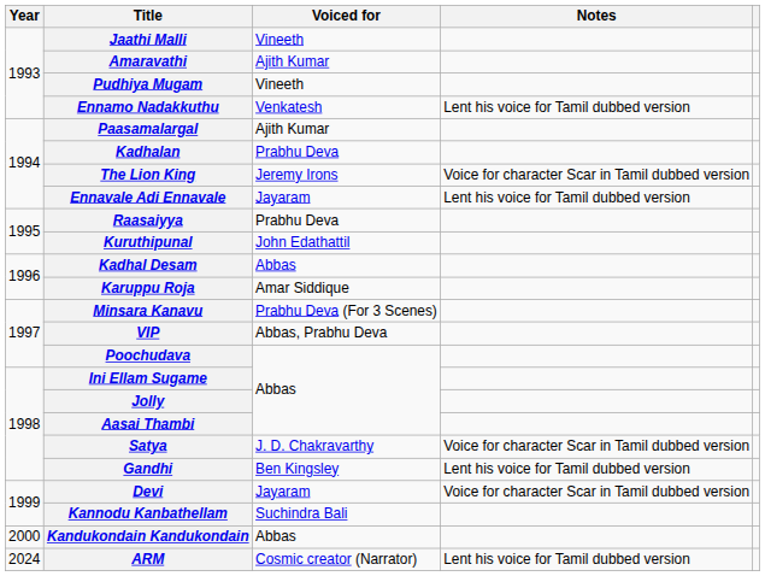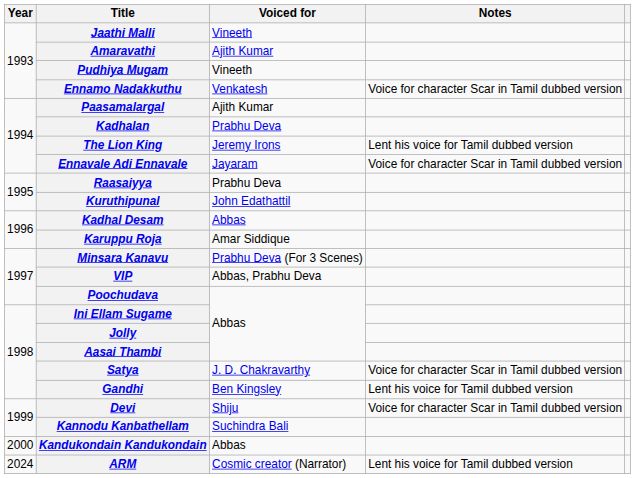 <table class="wikitable plainrowheaders sortable">
 <tr>
 <th>Year</th>
 <th>Title</th>
 <th>Voiced for</th>
 <th class="unsortable">Notes</th>
 <th class="unsortable"></th>
 </tr>
 <tr>
 <td rowspan="4">1993</td>
 <th scope="row"><em><a href='#'>Jaathi Malli</a></em></th>
 <td><a href='#'>Vineeth</a></td>
 <td></td>
 <td style="text-align: center;"></td>
 </tr>
 <tr>
 <th scope="row"><em><a href='#'>Amaravathi</a></em></th>
 <td><a href='#'>Ajith Kumar</a></td>
 <td></td>
 <td style="text-align: center;"></td>
 </tr>
 <tr>
 <th scope="row"><em><a href='#'>Pudhiya Mugam</a></em></th>
 <td>Vineeth</td>
 <td></td>
 <td style="text-align: center;"></td>
 </tr>
 <tr>
 <th scope="row"><em><a href='#'>Ennamo Nadakkuthu</a></em></th>
 <td><a href='#'>Venkatesh</a></td>
-<td>Lent his voice for Tamil dubbed version</td>
+<td>Voice for character  Scar in Tamil dubbed version</td>
 <td style="text-align: center;"></td>
 </tr>
 <tr>
 <td rowspan="4">1994</td>
 <th scope="row"><em><a href='#'>Paasamalargal</a></em></th>
 <td>Ajith Kumar</td>
 <td></td>
 <td style="text-align: center;"></td>
 </tr>
 <tr>
 <th scope="row"><em><a href='#'>Kadhalan</a></em></th>
 <td><a href='#'>Prabhu Deva</a></td>
 <td></td>
 <td style="text-align: center;"></td>
 </tr>
 <tr>
 <th scope="row"><em><a href='#'>The Lion King</a></em></th>
 <td><a href='#'>Jeremy Irons</a></td>
-<td>Voice for character  Scar in Tamil dubbed version</td>
+<td>Lent his voice for Tamil dubbed version</td>
 <td></td>
 </tr>
 <tr>
 <th scope="row"><em><a href='#'>Ennavale Adi Ennavale</a></em></th>
 <td><a href='#'>Jayaram</a></td>
-<td>Lent his voice for Tamil dubbed version</td>
+<td>Voice for character  Scar in Tamil dubbed version</td>
 <td style="text-align: center;"></td>
 </tr>
 <tr>
 <td rowspan="2">1995</td>
 <th scope="row"><em><a href='#'>Raasaiyya</a></em></th>
 <td>Prabhu Deva</td>
 <td></td>
 <td></td>
 </tr>
 <tr>
 <th scope="row"><em><a href='#'>Kuruthipunal</a></em></th>
 <td><a href='#'>John Edathattil</a></td>
 <td></td>
 <td style="text-align: center;"></td>
 </tr>
 <tr>
 <td rowspan="2">1996</td>
 <th scope="row"><em><a href='#'>Kadhal Desam</a></em></th>
 <td><a href='#'>Abbas</a></td>
 <td></td>
 <td style="text-align: center;"></td>
 </tr>
 <tr>
 <th scope="row"><em><a href='#'>Karuppu Roja</a></em></th>
 <td>Amar Siddique</td>
 <td></td>
 <td style="text-align: center;"></td>
 </tr>
 <tr>
 <td rowspan="3">1997</td>
 <th scope="row"><em><a href='#'>Minsara Kanavu</a></em></th>
 <td><a href='#'>Prabhu Deva</a> (For 3 Scenes)</td>
 <td></td>
 <td style="text-align: center;"></td>
 </tr>
 <tr>
 <th scope="row"><em><a href='#'>VIP</a></em></th>
 <td>Abbas, Prabhu Deva</td>
 <td></td>
 <td style="text-align: center;"></td>
 </tr>
 <tr>
 <th scope="row"><em><a href='#'>Poochudava</a></em></th>
 <td rowspan="4">Abbas</td>
 <td></td>
 <td style="text-align: center;"></td>
 </tr>
 <tr>
 <td rowspan="5">1998</td>
 <th scope="row"><em><a href='#'>Ini Ellam Sugame</a></em></th>
 <td></td>
 <td style="text-align: center;"></td>
 </tr>
 <tr>
 <th scope="row"><em><a href='#'>Jolly</a></em></th>
 <td></td>
 <td style="text-align: center;"></td>
 </tr>
 <tr>
 <th scope="row"><em><a href='#'>Aasai Thambi</a></em></th>
 <td></td>
 <td style="text-align: center;"></td>
 </tr>
 <tr>
 <th scope="row"><em><a href='#'>Satya</a></em></th>
 <td><a href='#'>J. D. Chakravarthy</a></td>
 <td>Voice for character  Scar in Tamil dubbed version</td>
 <td style="text-align: center;"></td>
 </tr>
 <tr>
 <th scope="row"><em><a href='#'>Gandhi</a></em></th>
 <td><a href='#'>Ben Kingsley</a></td>
 <td>Lent his voice for Tamil dubbed version</td>
 <td style="text-align: center;"></td>
 </tr>
 <tr>
 <td rowspan="2">1999</td>
 <th scope="row"><em><a href='#'>Devi</a></em></th>
-<td><a href='#'>Jayaram</a></td>
+<td><a href='#'>Shiju</a></td>
 <td>Voice for character  Scar in Tamil dubbed version</td>
 <td></td>
 </tr>
 <tr>
 <th scope="row"><em><a href='#'>Kannodu Kanbathellam</a></em></th>
 <td><a href='#'>Suchindra Bali</a></td>
 <td></td>
 <td></td>
 </tr>
 <tr>
 <td>2000</td>
 <th scope="row"><em><a href='#'>Kandukondain Kandukondain</a></em></th>
 <td>Abbas</td>
 <td></td>
 <td style="text-align: center;"></td>
 </tr>
 <tr>
 <td>2024</td>
 <th scope="row"><em><a href='#'>ARM</a></em></th>
 <td><a href='#'>Cosmic creator</a> (Narrator)</td>
 <td>Lent his voice for Tamil dubbed version</td>
 <td style="text-align: center;"></td>
 </tr>
 </table>
